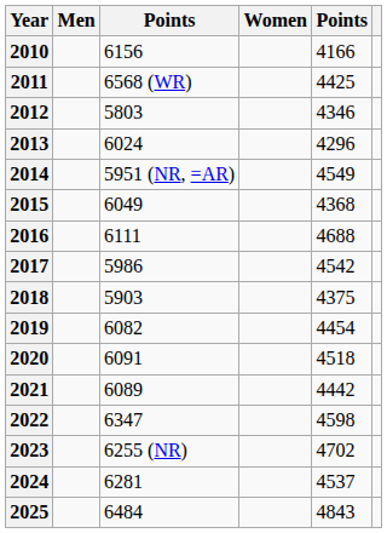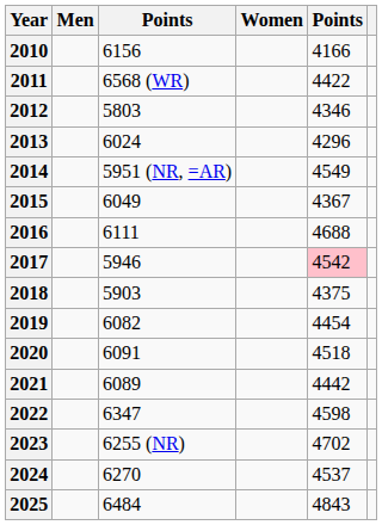 <table class="wikitable plainrowheaders sortable defaultleft col3center col5center">
 <tr>
 <th scope="col">Year</th>
 <th scope="col">Men</th>
 <th scope="col">Points</th>
 <th scope="col">Women</th>
 <th scope="col">Points</th>
 <th scope="col" class="unsortable"></th>
 </tr>
 <tr>
 <th scope="row">2010</th>
 <td></td>
 <td>6156</td>
 <td></td>
 <td>4166 </td>
 <td></td>
 </tr>
 <tr>
 <th scope="row">2011</th>
 <td></td>
 <td>6568 (<a href='#'>WR</a>)</td>
 <td></td>
-<td>4425 </td>
+<td>4422 </td>
 <td></td>
 </tr>
 <tr>
 <th scope="row">2012</th>
 <td></td>
 <td>5803</td>
 <td></td>
 <td>4346 </td>
 <td></td>
 </tr>
 <tr>
 <th scope="row">2013</th>
 <td></td>
 <td>6024</td>
 <td></td>
 <td>4296</td>
 <td></td>
 </tr>
 <tr>
 <th scope="row">2014</th>
 <td></td>
 <td>5951 (<a href='#'>NR</a>, <a href='#'>=AR</a>)</td>
 <td></td>
 <td>4549</td>
 <td></td>
 </tr>
 <tr>
 <th scope="row">2015</th>
 <td></td>
 <td>6049</td>
 <td></td>
-<td>4368 </td>
+<td>4367 </td>
 <td></td>
 </tr>
 <tr>
 <th scope="row">2016</th>
 <td></td>
 <td>6111</td>
 <td></td>
 <td>4688 </td>
 <td></td>
 </tr>
 <tr>
 <th scope="row">2017</th>
 <td></td>
-<td>5986 </td>
+<td>5946 </td>
 <td></td>
-<td>4542</td>
+<td style="background: pink;">4542</td>
 <td></td>
 </tr>
 <tr>
 <th scope="row">2018</th>
 <td></td>
 <td>5903</td>
 <td></td>
 <td>4375</td>
 <td></td>
 </tr>
 <tr>
 <th scope="row">2019</th>
 <td></td>
 <td>6082 </td>
 <td></td>
 <td>4454</td>
 <td></td>
 </tr>
 <tr>
 <th scope="row">2020</th>
 <td></td>
 <td>6091</td>
 <td></td>
 <td>4518</td>
 <td></td>
 </tr>
 <tr>
 <th scope="row">2021</th>
 <td></td>
 <td>6089 </td>
 <td></td>
 <td>4442 </td>
 <td></td>
 </tr>
 <tr>
 <th scope="row">2022</th>
 <td></td>
 <td>6347 </td>
 <td></td>
 <td>4598 </td>
 <td></td>
 </tr>
 <tr>
 <th scope="row">2023</th>
 <td></td>
 <td>6255 (<a href='#'>NR</a>)</td>
 <td></td>
 <td>4702</td>
 <td></td>
 </tr>
 <tr>
 <th scope="row">2024</th>
 <td></td>
-<td>6281</td>
+<td>6270</td>
 <td></td>
 <td>4537</td>
 <td></td>
 </tr>
 <tr>
 <th scope="row">2025</th>
 <td></td>
 <td>6484</td>
 <td></td>
 <td>4843</td>
 <td></td>
 </tr>
 </table>
